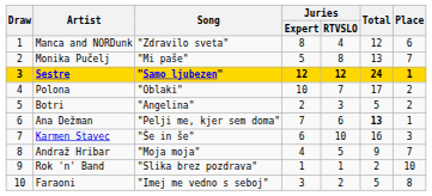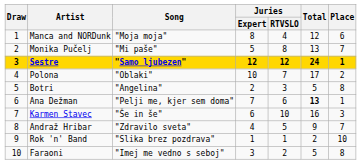 <table class="sortable wikitable" style="margin: 1em auto 1em auto; text-align:center">
 <tr>
 <th rowspan="2">Draw</th>
 <th rowspan="2">Artist</th>
 <th rowspan="2">Song</th>
 <th colspan="2">Juries</th>
 <th rowspan="2">Total</th>
 <th rowspan="2">Place</th>
 </tr>
 <tr>
 <th>Expert</th>
 <th>RTVSLO</th>
 </tr>
 <tr>
 <td>1</td>
 <td align="left">Manca and NORDunk</td>
-<td align="left">"Zdravilo sveta"</td>
+<td align="left">"Moja moja"</td>
 <td>8</td>
 <td>4</td>
 <td>12</td>
 <td>6</td>
 </tr>
 <tr>
 <td>2</td>
 <td align="left">Monika Pučelj</td>
 <td align="left">"Mi paše"</td>
 <td>5</td>
 <td>8</td>
 <td>13</td>
 <td>7</td>
 </tr>
 <tr style="font-weight:bold; background:gold;">
 <td>3</td>
 <td align="left"><a href='#'>Sestre</a></td>
 <td align="left">"<a href='#'>Samo ljubezen</a>"</td>
 <td>12</td>
 <td>12</td>
 <td>24</td>
 <td>1</td>
 </tr>
 <tr>
 <td>4</td>
 <td align="left">Polona</td>
 <td align="left">"Oblaki"</td>
 <td>10</td>
 <td>7</td>
 <td>17</td>
 <td>2</td>
 </tr>
 <tr>
 <td>5</td>
 <td align="left">Botri</td>
 <td align="left">"Angelina"</td>
 <td>2</td>
 <td>3</td>
 <td>5</td>
-<td>2</td>
+<td>8</td>
 </tr>
 <tr>
 <td>6</td>
 <td align="left">Ana Dežman</td>
 <td align="left">"Pelji me, kjer sem doma"</td>
 <td>7</td>
 <td>6</td>
 <td><strong>13</strong></td>
 <td>1</td>
 </tr>
 <tr>
 <td>7</td>
 <td align="left"><a href='#'>Karmen Stavec</a></td>
 <td align="left">"Še in še"</td>
 <td>6</td>
 <td>10</td>
 <td>16</td>
 <td>3</td>
 </tr>
 <tr>
 <td>8</td>
 <td align="left">Andraž Hribar</td>
-<td align="left">"Moja moja"</td>
+<td align="left">"Zdravilo sveta"</td>
 <td>4</td>
 <td>5</td>
 <td>9</td>
 <td>7</td>
 </tr>
 <tr>
 <td>9</td>
 <td align="left">Rok 'n' Band</td>
 <td align="left">"Slika brez pozdrava"</td>
 <td>1</td>
 <td>1</td>
 <td>2</td>
 <td>10</td>
 </tr>
 <tr>
 <td>10</td>
 <td align="left">Faraoni</td>
 <td align="left">"Imej me vedno s seboj"</td>
 <td>3</td>
 <td>2</td>
 <td>5</td>
 <td>8</td>
 </tr>
 </table>
